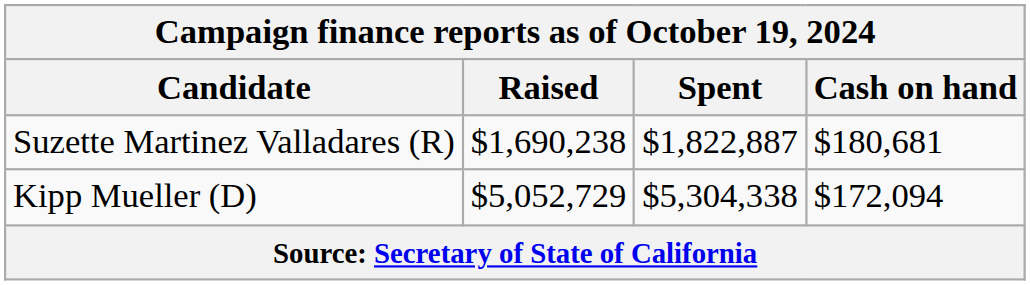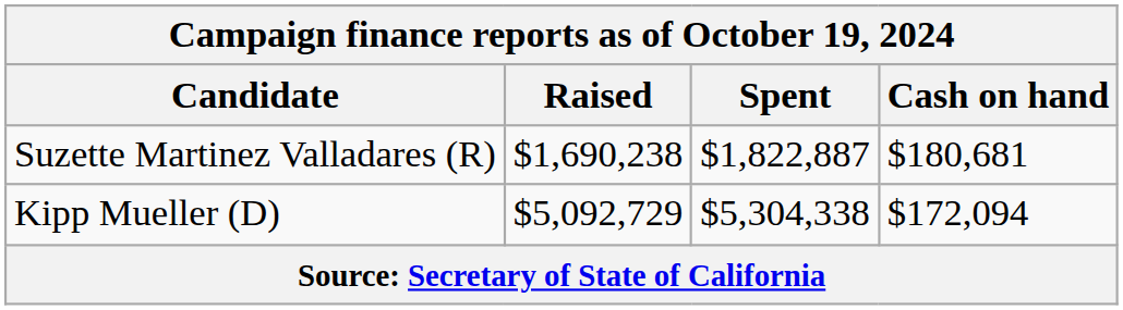 <table class="wikitable sortable">
 <tr>
 <th colspan=4>Campaign finance reports as of October 19, 2024</th>
 </tr>
 <tr style="text-align:center;">
 <th>Candidate</th>
 <th>Raised</th>
 <th>Spent</th>
 <th>Cash on hand</th>
 </tr>
 <tr>
 <td>Suzette Martinez Valladares (R)</td>
 <td>$1,690,238</td>
 <td>$1,822,887</td>
 <td>$180,681</td>
 </tr>
 <tr>
 <td>Kipp Mueller (D)</td>
-<td>$5,052,729</td>
+<td>$5,092,729</td>
 <td>$5,304,338</td>
 <td>$172,094</td>
 </tr>
 <tr>
 <th colspan="4"><small>Source: <a href='#'>Secretary of State of California</a></small></th>
 </tr>
 </table>
